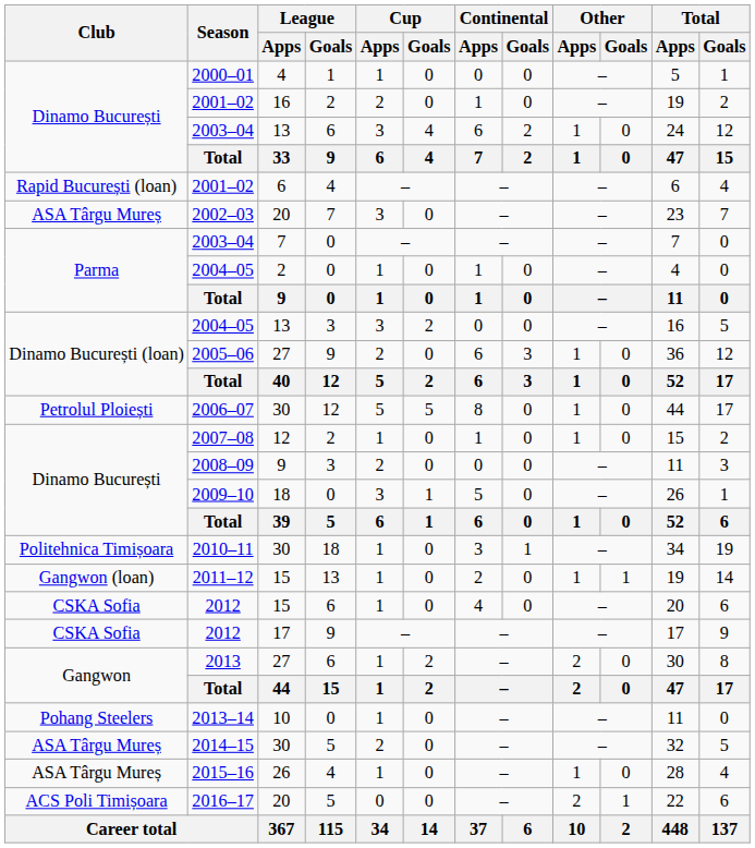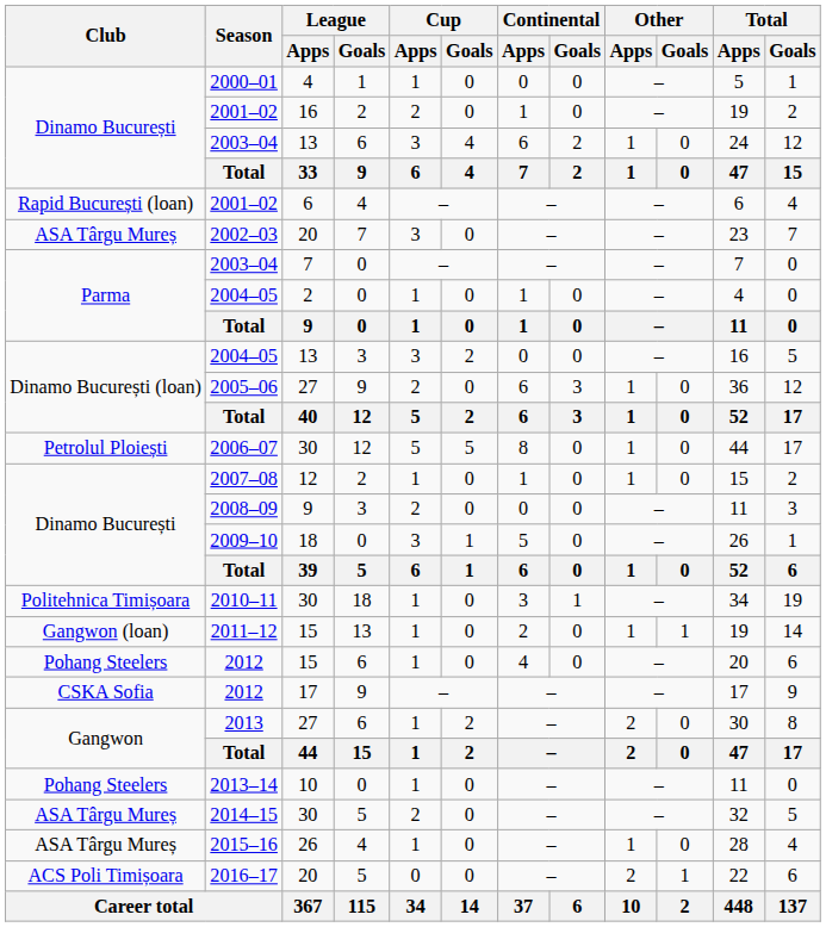 <table class="wikitable" style="text-align:center">
 <tr>
 <th rowspan="2">Club</th>
 <th rowspan="2">Season</th>
 <th colspan="2">League</th>
 <th colspan="2">Cup</th>
 <th colspan="2">Continental</th>
 <th colspan="2">Other</th>
 <th colspan="2">Total</th>
 </tr>
 <tr>
 <th>Apps</th>
 <th>Goals</th>
 <th>Apps</th>
 <th>Goals</th>
 <th>Apps</th>
 <th>Goals</th>
 <th>Apps</th>
 <th>Goals</th>
 <th>Apps</th>
 <th>Goals</th>
 </tr>
 <tr>
 <td rowspan="4"><a href='#'>Dinamo București</a></td>
 <td><a href='#'>2000–01</a></td>
 <td>4</td>
 <td>1</td>
 <td>1</td>
 <td>0</td>
 <td>0</td>
 <td>0</td>
 <td colspan="2">–</td>
 <td>5</td>
 <td>1</td>
 </tr>
 <tr>
 <td><a href='#'>2001–02</a></td>
 <td>16</td>
 <td>2</td>
 <td>2</td>
 <td>0</td>
 <td>1</td>
 <td>0</td>
 <td colspan="2">–</td>
 <td>19</td>
 <td>2</td>
 </tr>
 <tr>
 <td><a href='#'>2003–04</a></td>
 <td>13</td>
 <td>6</td>
 <td>3</td>
 <td>4</td>
 <td>6</td>
 <td>2</td>
 <td>1</td>
 <td>0</td>
 <td>24</td>
 <td>12</td>
 </tr>
 <tr>
 <th>Total</th>
 <th>33</th>
 <th>9</th>
 <th>6</th>
 <th>4</th>
 <th>7</th>
 <th>2</th>
 <th>1</th>
 <th>0</th>
 <th>47</th>
 <th>15</th>
 </tr>
 <tr>
 <td rowspan="1"><a href='#'>Rapid București</a> (loan)</td>
 <td><a href='#'>2001–02</a></td>
 <td>6</td>
 <td>4</td>
 <td colspan="2">–</td>
 <td colspan="2">–</td>
 <td colspan="2">–</td>
 <td>6</td>
 <td>4</td>
 </tr>
 <tr>
 <td rowspan="1"><a href='#'>ASA Târgu Mureș</a></td>
 <td><a href='#'>2002–03</a></td>
 <td>20</td>
 <td>7</td>
 <td>3</td>
 <td>0</td>
 <td colspan="2">–</td>
 <td colspan="2">–</td>
 <td>23</td>
 <td>7</td>
 </tr>
 <tr>
 <td rowspan="3"><a href='#'>Parma</a></td>
 <td><a href='#'>2003–04</a></td>
 <td>7</td>
 <td>0</td>
 <td colspan="2">–</td>
 <td colspan="2">–</td>
 <td colspan="2">–</td>
 <td>7</td>
 <td>0</td>
 </tr>
 <tr>
 <td><a href='#'>2004–05</a></td>
 <td>2</td>
 <td>0</td>
 <td>1</td>
 <td>0</td>
 <td>1</td>
 <td>0</td>
 <td colspan="2">–</td>
 <td>4</td>
 <td>0</td>
 </tr>
 <tr>
 <th>Total</th>
 <th>9</th>
 <th>0</th>
 <th>1</th>
 <th>0</th>
 <th>1</th>
 <th>0</th>
 <th colspan="2">–</th>
 <th>11</th>
 <th>0</th>
 </tr>
 <tr>
 <td rowspan="3">Dinamo București (loan)</td>
 <td><a href='#'>2004–05</a></td>
 <td>13</td>
 <td>3</td>
 <td>3</td>
 <td>2</td>
 <td>0</td>
 <td>0</td>
 <td colspan="2">–</td>
 <td>16</td>
 <td>5</td>
 </tr>
 <tr>
 <td><a href='#'>2005–06</a></td>
 <td>27</td>
 <td>9</td>
 <td>2</td>
 <td>0</td>
 <td>6</td>
 <td>3</td>
 <td>1</td>
 <td>0</td>
 <td>36</td>
 <td>12</td>
 </tr>
 <tr>
 <th>Total</th>
 <th>40</th>
 <th>12</th>
 <th>5</th>
 <th>2</th>
 <th>6</th>
 <th>3</th>
 <th>1</th>
 <th>0</th>
 <th>52</th>
 <th>17</th>
 </tr>
 <tr>
 <td rowspan="1"><a href='#'>Petrolul Ploiești</a></td>
 <td><a href='#'>2006–07</a></td>
 <td>30</td>
 <td>12</td>
 <td>5</td>
 <td>5</td>
 <td>8</td>
 <td>0</td>
 <td>1</td>
 <td>0</td>
 <td>44</td>
 <td>17</td>
 </tr>
 <tr>
 <td rowspan="4">Dinamo București</td>
 <td><a href='#'>2007–08</a></td>
 <td>12</td>
 <td>2</td>
 <td>1</td>
 <td>0</td>
 <td>1</td>
 <td>0</td>
 <td>1</td>
 <td>0</td>
 <td>15</td>
 <td>2</td>
 </tr>
 <tr>
 <td><a href='#'>2008–09</a></td>
 <td>9</td>
 <td>3</td>
 <td>2</td>
 <td>0</td>
 <td>0</td>
 <td>0</td>
 <td colspan="2">–</td>
 <td>11</td>
 <td>3</td>
 </tr>
 <tr>
 <td><a href='#'>2009–10</a></td>
 <td>18</td>
 <td>0</td>
 <td>3</td>
 <td>1</td>
 <td>5</td>
 <td>0</td>
 <td colspan="2">–</td>
 <td>26</td>
 <td>1</td>
 </tr>
 <tr>
 <th>Total</th>
 <th>39</th>
 <th>5</th>
 <th>6</th>
 <th>1</th>
 <th>6</th>
 <th>0</th>
 <th>1</th>
 <th>0</th>
 <th>52</th>
 <th>6</th>
 </tr>
 <tr>
 <td rowspan="1"><a href='#'>Politehnica Timișoara</a></td>
 <td><a href='#'>2010–11</a></td>
 <td>30</td>
 <td>18</td>
 <td>1</td>
 <td>0</td>
 <td>3</td>
 <td>1</td>
 <td colspan="2">–</td>
 <td>34</td>
 <td>19</td>
 </tr>
 <tr>
 <td rowspan="1"><a href='#'>Gangwon</a> (loan)</td>
 <td><a href='#'>2011–12</a></td>
 <td>15</td>
 <td>13</td>
 <td>1</td>
 <td>0</td>
 <td>2</td>
 <td>0</td>
 <td>1</td>
 <td>1</td>
 <td>19</td>
 <td>14</td>
 </tr>
 <tr>
-<td rowspan="1"><a href='#'>CSKA Sofia</a></td>
+<td rowspan="1"><a href='#'>Pohang Steelers</a></td>
 <td><a href='#'>2012</a></td>
 <td>15</td>
 <td>6</td>
 <td>1</td>
 <td>0</td>
 <td>4</td>
 <td>0</td>
 <td colspan="2">–</td>
 <td>20</td>
 <td>6</td>
 </tr>
 <tr>
 <td rowspan="1"><a href='#'>CSKA Sofia</a></td>
 <td><a href='#'>2012</a></td>
 <td>17</td>
 <td>9</td>
 <td colspan="2">–</td>
 <td colspan="2">–</td>
 <td colspan="2">–</td>
 <td>17</td>
 <td>9</td>
 </tr>
 <tr>
 <td rowspan="2">Gangwon</td>
 <td><a href='#'>2013</a></td>
 <td>27</td>
 <td>6</td>
 <td>1</td>
 <td>2</td>
 <td colspan="2">–</td>
 <td>2</td>
 <td>0</td>
 <td>30</td>
 <td>8</td>
 </tr>
 <tr>
 <th>Total</th>
 <th>44</th>
 <th>15</th>
 <th>1</th>
 <th>2</th>
 <th colspan="2">–</th>
 <th>2</th>
 <th>0</th>
 <th>47</th>
 <th>17</th>
 </tr>
 <tr>
 <td rowspan="1"><a href='#'>Pohang Steelers</a></td>
 <td><a href='#'>2013–14</a></td>
 <td>10</td>
 <td>0</td>
 <td>1</td>
 <td>0</td>
 <td colspan="2">–</td>
 <td colspan="2">–</td>
 <td>11</td>
 <td>0</td>
 </tr>
 <tr>
 <td rowspan="1"><a href='#'>ASA Târgu Mureș</a></td>
 <td><a href='#'>2014–15</a></td>
 <td>30</td>
 <td>5</td>
 <td>2</td>
 <td>0</td>
 <td colspan="2">–</td>
 <td colspan="2">–</td>
 <td>32</td>
 <td>5</td>
 </tr>
 <tr>
 <td rowspan="1">ASA Târgu Mureș</td>
 <td><a href='#'>2015–16</a></td>
 <td>26</td>
 <td>4</td>
 <td>1</td>
 <td>0</td>
 <td colspan="2">–</td>
 <td>1</td>
 <td>0</td>
 <td>28</td>
 <td>4</td>
 </tr>
 <tr>
 <td rowspan="1"><a href='#'>ACS Poli Timișoara</a></td>
 <td><a href='#'>2016–17</a></td>
 <td>20</td>
 <td>5</td>
 <td>0</td>
 <td>0</td>
 <td colspan="2">–</td>
 <td>2</td>
 <td>1</td>
 <td>22</td>
 <td>6</td>
 </tr>
 <tr>
 <th colspan="2">Career total</th>
 <th>367</th>
 <th>115</th>
 <th>34</th>
 <th>14</th>
 <th>37</th>
 <th>6</th>
 <th>10</th>
 <th>2</th>
 <th>448</th>
 <th>137</th>
 </tr>
 </table>
